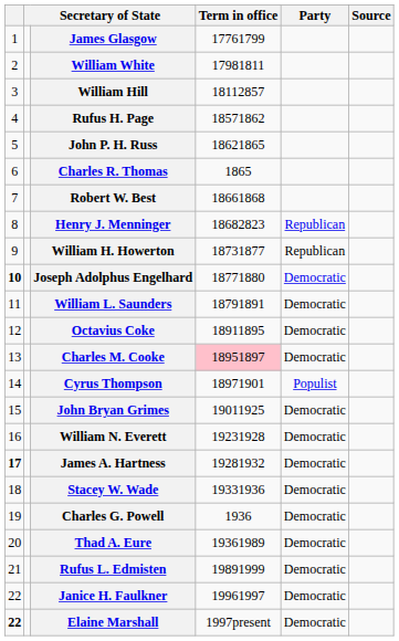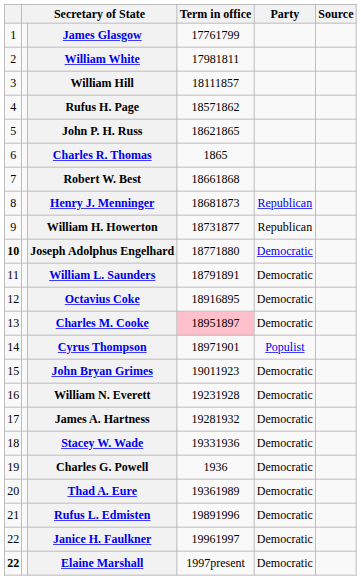 <table class="wikitable sortable" style="text-align:center;">
 <tr>
 <th scope="col" data-sort-type="number"></th>
 <th scope="col" colspan="2">Secretary of State</th>
 <th scope="col">Term in office</th>
 <th scope="col">Party</th>
 <th scope="col">Source</th>
 </tr>
 <tr style="height:2em;">
 <td>1</td>
 <td data-sort-value="Glasgow, James"></td>
 <th scope="row"><a href='#'>James Glasgow</a></th>
 <td>17761799</td>
 <td></td>
 <td></td>
 </tr>
 <tr style="height:2em;">
 <td>2</td>
 <td data-sort-value="White, William"></td>
 <th scope="row"><a href='#'>William White</a></th>
 <td>17981811</td>
 <td></td>
 <td></td>
 </tr>
 <tr style="height:2em;">
 <td>3</td>
 <td data-sort-value="Hill, William"></td>
 <th scope="row">William Hill</th>
-<td>18112857</td>
+<td>18111857</td>
 <td></td>
 <td></td>
 </tr>
 <tr style="height:2em;">
 <td>4</td>
 <td data-sort-value="Page, Rufus H."></td>
 <th scope="row">Rufus H. Page</th>
 <td>18571862</td>
 <td></td>
 <td></td>
 </tr>
 <tr style="height:2em;">
 <td>5</td>
 <td data-sort-value="Russ, John P. H."></td>
 <th scope="row">John P. H. Russ</th>
 <td>18621865</td>
 <td></td>
 <td></td>
 </tr>
 <tr style="height:2em;">
 <td>6</td>
 <td data-sort-value="Thomas, Charles R."></td>
 <th scope="row"><a href='#'>Charles R. Thomas</a></th>
 <td>1865</td>
 <td></td>
 <td></td>
 </tr>
 <tr style="height:2em;">
 <td>7</td>
 <td data-sort-value="Best, Robert W."></td>
 <th scope="row">Robert W. Best</th>
 <td>18661868</td>
 <td></td>
 <td></td>
 </tr>
 <tr style="height:2em;">
 <td>8</td>
 <td data-sort-value="Menninger, Henry J."></td>
 <th scope="row"><a href='#'>Henry J. Menninger</a></th>
-<td>18682823</td>
+<td>18681873</td>
 <td><a href='#'>Republican</a></td>
 <td></td>
 </tr>
 <tr style="height:2em;">
 <td>9</td>
 <td data-sort-value="Howerton, William H."></td>
 <th scope="row">William H. Howerton</th>
 <td>18731877</td>
 <td>Republican</td>
 <td></td>
 </tr>
 <tr style="height:2em;">
 <td><strong>10</strong></td>
 <td data-sort-value="Engelhard, Joseph Adolphus"></td>
 <th scope="row">Joseph Adolphus Engelhard</th>
 <td>18771880</td>
 <td><a href='#'>Democratic</a></td>
 <td></td>
 </tr>
 <tr style="height:2em;">
 <td>11</td>
 <td data-sort-value="Saunders, William L."></td>
 <th scope="row"><a href='#'>William L. Saunders</a></th>
 <td>18791891</td>
 <td>Democratic</td>
 <td></td>
 </tr>
 <tr style="height:2em;">
 <td>12</td>
 <td data-sort-value="Coke, Octavius"></td>
 <th scope="row"><a href='#'>Octavius Coke</a></th>
-<td>18911895</td>
+<td>18916895</td>
 <td>Democratic</td>
 <td></td>
 </tr>
 <tr style="height:2em;">
 <td>13</td>
 <td data-sort-value="Cooke, Charles M."></td>
 <th scope="row"><a href='#'>Charles M. Cooke</a></th>
 <td style="background: pink;">18951897</td>
 <td>Democratic</td>
 <td></td>
 </tr>
 <tr style="height:2em;">
 <td>14</td>
 <td data-sort-value="Thompson, Cyrus"></td>
 <th scope="row"><a href='#'>Cyrus Thompson</a></th>
 <td>18971901</td>
 <td><a href='#'>Populist</a></td>
 <td></td>
 </tr>
 <tr style="height:2em;">
 <td>15</td>
 <td data-sort-value="Grimes, John Bryan"></td>
 <th scope="row"><a href='#'>John Bryan Grimes</a></th>
-<td>19011925</td>
+<td>19011923</td>
 <td>Democratic</td>
 <td></td>
 </tr>
 <tr style="height:2em;">
 <td>16</td>
 <td data-sort-value="Everett, William N."></td>
 <th scope="row">William N. Everett</th>
 <td>19231928</td>
 <td>Democratic</td>
 <td></td>
 </tr>
 <tr style="height:2em;">
-<td><strong>17</strong></td>
+<td>17</td>
 <td data-sort-value="Hartness, James A."></td>
 <th scope="row">James A. Hartness</th>
 <td>19281932</td>
 <td>Democratic</td>
 <td></td>
 </tr>
 <tr style="height:2em;">
 <td>18</td>
 <td data-sort-value="Wade, Stacey W."></td>
 <th scope="row"><a href='#'>Stacey W. Wade</a></th>
 <td>19331936</td>
 <td>Democratic</td>
 <td></td>
 </tr>
 <tr style="height:2em;">
 <td>19</td>
 <td data-sort-value="Powell, Charles G."></td>
 <th scope="row">Charles G. Powell</th>
 <td>1936</td>
 <td>Democratic</td>
 <td></td>
 </tr>
 <tr style="height:2em;">
 <td>20</td>
 <td data-sort-value="Eure, Thad A."></td>
 <th scope="row"><a href='#'>Thad A. Eure</a></th>
 <td>19361989</td>
 <td>Democratic</td>
 <td></td>
 </tr>
 <tr style="height:2em;">
 <td>21</td>
 <td data-sort-value="Edmisten, Rufus L."></td>
 <th scope="row"><a href='#'>Rufus L. Edmisten</a></th>
-<td>19891999</td>
+<td>19891996</td>
 <td>Democratic</td>
 <td></td>
 </tr>
 <tr style="height:2em;">
 <td>22</td>
 <td data-sort-value="Faulkner, Janice H."></td>
 <th scope="row"><a href='#'>Janice H. Faulkner</a></th>
 <td>19961997</td>
 <td>Democratic</td>
 <td></td>
 </tr>
 <tr style="height:2em;">
 <td><strong>22</strong></td>
 <td data-sort-value="Marshall, Elaine"></td>
 <th scope="row"><a href='#'>Elaine Marshall</a></th>
 <td>1997present</td>
 <td>Democratic</td>
 <td></td>
 </tr>
 </table>
